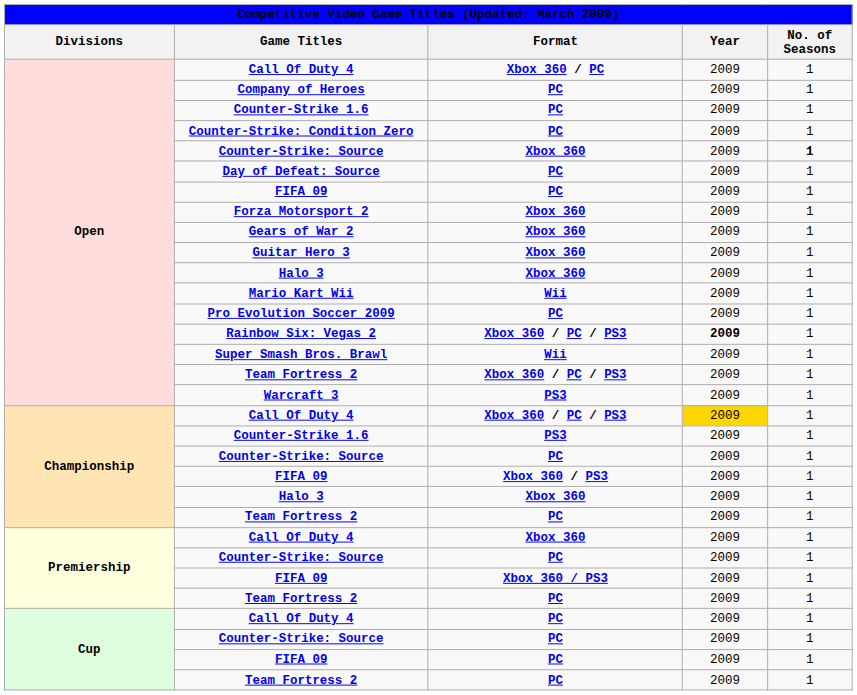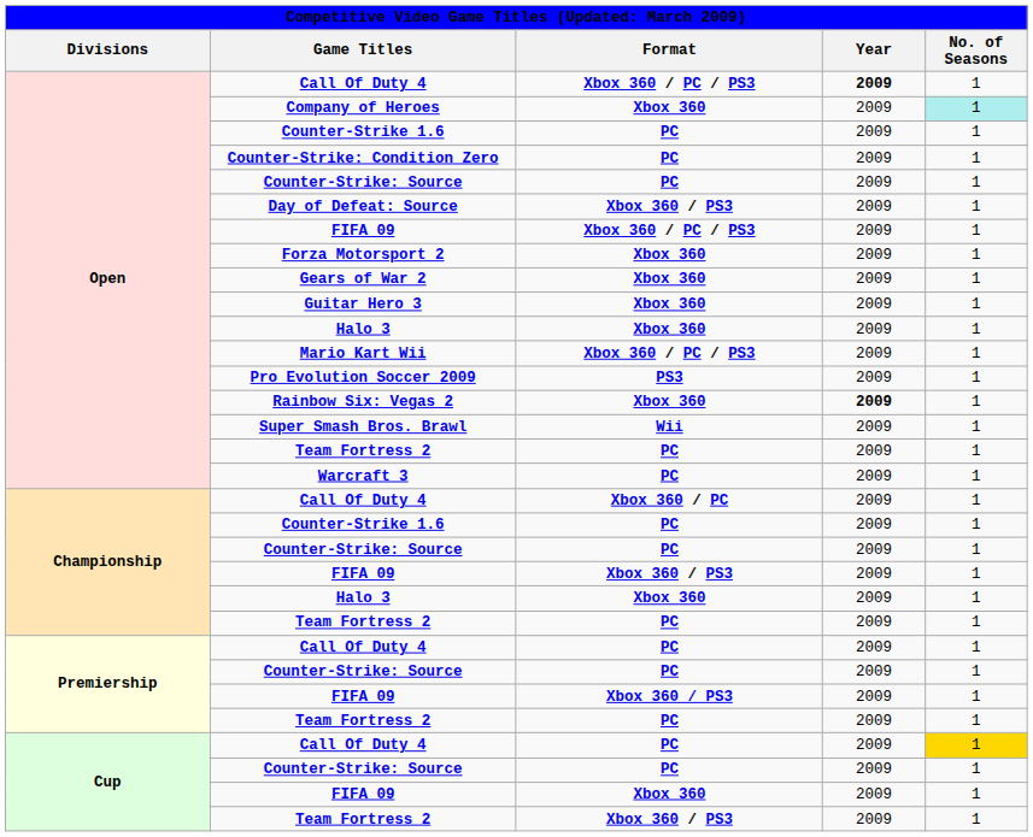 <table class="wikitable" style="width:100%; text-align:left">
 <tr>
 <th style=background:blue colspan=7><span>Competitive Video Game Titles (Updated: March 2009)</span></th>
 </tr>
 <tr>
 <th style="width:20%">Divisions</th>
 <th style="width:30%">Game Titles</th>
 <th style="width:30%">Format</th>
 <th style="width:10%">Year</th>
 <th style="width:10%">No. of Seasons</th>
 </tr>
 <tr>
 <th style="background:#fdd;" rowspan="17">Open</th>
 <td align=center><strong><a href='#'>Call Of Duty 4</a></strong></td>
-<td align=center><strong><a href='#'>Xbox 360</a> / <a href='#'>PC</a></strong></td>
-<td align=center>2009</td>
+<td align=center><strong><a href='#'>Xbox 360</a> / <a href='#'>PC</a> / <a href='#'>PS3</a></strong></td>
+<td align=center><strong>2009</strong></td>
 <td align=center>1</td>
 </tr>
 <tr>
 <td align=center><strong><a href='#'>Company of Heroes</a></strong></td>
-<td align=center><strong><a href='#'>PC</a></strong></td>
+<td align=center><strong><a href='#'>Xbox 360</a></strong></td>
 <td align=center>2009</td>
-<td align=center>1</td>
+<td align=center style="background: paleturquoise;">1</td>
 </tr>
 <tr>
 <td align=center><strong><a href='#'>Counter-Strike 1.6</a></strong></td>
 <td align=center><strong><a href='#'>PC</a></strong></td>
 <td align=center>2009</td>
 <td align=center>1</td>
 </tr>
 <tr>
 <td align=center><strong><a href='#'>Counter-Strike: Condition Zero</a></strong></td>
 <td align=center><strong><a href='#'>PC</a></strong></td>
 <td align=center>2009</td>
 <td align=center>1</td>
 </tr>
 <tr>
 <td align=center><strong><a href='#'>Counter-Strike: Source</a></strong></td>
-<td align=center><strong><a href='#'>Xbox 360</a></strong></td>
-<td align=center>2009</td>
-<td align=center><strong>1</strong></td>
-</tr>
-<tr>
-<td align=center><strong><a href='#'>Day of Defeat: Source</a></strong></td>
 <td align=center><strong><a href='#'>PC</a></strong></td>
 <td align=center>2009</td>
 <td align=center>1</td>
 </tr>
 <tr>
+<td align=center><strong><a href='#'>Day of Defeat: Source</a></strong></td>
+<td align=center><strong><a href='#'>Xbox 360</a> / <a href='#'>PS3</a></strong></td>
+<td align=center>2009</td>
+<td align=center>1</td>
+</tr>
+<tr>
 <td align=center><strong><a href='#'>FIFA 09</a></strong></td>
-<td align=center><strong><a href='#'>PC</a></strong></td>
+<td align=center><strong><a href='#'>Xbox 360</a> / <a href='#'>PC</a> / <a href='#'>PS3</a></strong></td>
 <td align=center>2009</td>
 <td align=center>1</td>
 </tr>
 <tr>
 <td align=center><strong><a href='#'>Forza Motorsport 2</a></strong></td>
 <td align=center><strong><a href='#'>Xbox 360</a></strong></td>
 <td align=center>2009</td>
 <td align=center>1</td>
 </tr>
 <tr>
 <td align=center><strong><a href='#'>Gears of War 2</a></strong></td>
 <td align=center><strong><a href='#'>Xbox 360</a></strong></td>
 <td align=center>2009</td>
 <td align=center>1</td>
 </tr>
 <tr>
 <td align=center><strong><a href='#'>Guitar Hero 3</a></strong></td>
 <td align=center><strong><a href='#'>Xbox 360</a></strong></td>
 <td align=center>2009</td>
 <td align=center>1</td>
 </tr>
 <tr>
 <td align=center><strong><a href='#'>Halo 3</a></strong></td>
 <td align=center><strong><a href='#'>Xbox 360</a></strong></td>
 <td align=center>2009</td>
 <td align=center>1</td>
 </tr>
 <tr>
 <td align=center><strong><a href='#'>Mario Kart Wii</a></strong></td>
-<td align=center><strong><a href='#'>Wii</a></strong></td>
+<td align=center><strong><a href='#'>Xbox 360</a> / <a href='#'>PC</a> / <a href='#'>PS3</a></strong></td>
 <td align=center>2009</td>
 <td align=center>1</td>
 </tr>
 <tr>
 <td align=center><strong><a href='#'>Pro Evolution Soccer 2009</a></strong></td>
-<td align=center><strong><a href='#'>PC</a></strong></td>
+<td align=center><strong><a href='#'>PS3</a></strong></td>
 <td align=center>2009</td>
 <td align=center>1</td>
 </tr>
 <tr>
 <td align=center><strong><a href='#'>Rainbow Six: Vegas 2</a></strong></td>
-<td align=center><strong><a href='#'>Xbox 360</a> / <a href='#'>PC</a> / <a href='#'>PS3</a></strong></td>
+<td align=center><strong><a href='#'>Xbox 360</a></strong></td>
 <td align=center><strong>2009</strong></td>
 <td align=center>1</td>
 </tr>
 <tr>
 <td align=center><strong><a href='#'>Super Smash Bros. Brawl</a></strong></td>
 <td align=center><strong><a href='#'>Wii</a></strong></td>
 <td align=center>2009</td>
 <td align=center>1</td>
 </tr>
 <tr>
 <td align=center><strong><a href='#'>Team Fortress 2</a></strong></td>
-<td align=center><strong><a href='#'>Xbox 360</a> / <a href='#'>PC</a> / <a href='#'>PS3</a></strong></td>
+<td align=center><strong><a href='#'>PC</a></strong></td>
 <td align=center>2009</td>
 <td align=center>1</td>
 </tr>
 <tr>
 <td align=center><strong><a href='#'>Warcraft 3</a></strong></td>
-<td align=center><strong><a href='#'>PS3</a></strong></td>
+<td align=center><strong><a href='#'>PC</a></strong></td>
 <td align=center>2009</td>
 <td align=center>1</td>
 </tr>
 <tr>
 <th style="background:#ffe5b4;" rowspan="6">Championship</th>
 <td align=center><strong><a href='#'>Call Of Duty 4</a></strong></td>
-<td align=center><strong><a href='#'>Xbox 360</a> / <a href='#'>PC</a> / <a href='#'>PS3</a></strong></td>
-<td align=center style="background: gold;">2009</td>
+<td align=center><strong><a href='#'>Xbox 360</a> / <a href='#'>PC</a></strong></td>
+<td align=center>2009</td>
 <td align=center>1</td>
 </tr>
 <tr>
 <td align=center><strong><a href='#'>Counter-Strike 1.6</a></strong></td>
-<td align=center><strong><a href='#'>PS3</a></strong></td>
+<td align=center><strong><a href='#'>PC</a></strong></td>
 <td align=center>2009</td>
 <td align=center>1</td>
 </tr>
 <tr>
 <td align=center><strong><a href='#'>Counter-Strike: Source</a></strong></td>
 <td align=center><strong><a href='#'>PC</a></strong></td>
 <td align=center>2009</td>
 <td align=center>1</td>
 </tr>
 <tr>
 <td align=center><strong><a href='#'>FIFA 09</a></strong></td>
 <td align=center><strong><a href='#'>Xbox 360</a> / <a href='#'>PS3</a></strong></td>
 <td align=center>2009</td>
 <td align=center>1</td>
 </tr>
 <tr>
 <td align=center><strong><a href='#'>Halo 3</a></strong></td>
 <td align=center><strong><a href='#'>Xbox 360</a></strong></td>
 <td align=center>2009</td>
 <td align=center>1</td>
 </tr>
 <tr>
 <td align=center><strong><a href='#'>Team Fortress 2</a></strong></td>
 <td align=center><strong><a href='#'>PC</a></strong></td>
 <td align=center>2009</td>
 <td align=center>1</td>
 </tr>
 <tr>
 <th style="background:#ffd;" rowspan="4">Premiership</th>
 <td align=center><strong><a href='#'>Call Of Duty 4</a></strong></td>
-<td align=center><strong><a href='#'>Xbox 360</a></strong></td>
+<td align=center><strong><a href='#'>PC</a></strong></td>
 <td align=center>2009</td>
 <td align=center>1</td>
 </tr>
 <tr>
 <td align=center><strong><a href='#'>Counter-Strike: Source</a></strong></td>
 <td align=center><strong><a href='#'>PC</a></strong></td>
 <td align=center>2009</td>
 <td align=center>1</td>
 </tr>
 <tr>
 <td align=center><strong><a href='#'>FIFA 09</a></strong></td>
 <td align=center><strong><a href='#'>Xbox 360 / PS3</a></strong></td>
 <td align=center>2009</td>
 <td align=center>1</td>
 </tr>
 <tr>
 <td align=center><strong><a href='#'>Team Fortress 2</a></strong></td>
 <td align=center><strong><a href='#'>PC</a></strong></td>
 <td align=center>2009</td>
 <td align=center>1</td>
 </tr>
 <tr>
 <th style="background:#dfd;" rowspan="4">Cup</th>
 <td align=center><strong><a href='#'>Call Of Duty 4</a></strong></td>
 <td align=center><strong><a href='#'>PC</a></strong></td>
 <td align=center>2009</td>
-<td align=center>1</td>
+<td align=center style="background: gold;">1</td>
 </tr>
 <tr>
 <td align=center><strong><a href='#'>Counter-Strike: Source</a></strong></td>
 <td align=center><strong><a href='#'>PC</a></strong></td>
 <td align=center>2009</td>
 <td align=center>1</td>
 </tr>
 <tr>
 <td align=center><strong><a href='#'>FIFA 09</a></strong></td>
-<td align=center><strong><a href='#'>PC</a></strong></td>
+<td align=center><strong><a href='#'>Xbox 360</a></strong></td>
 <td align=center>2009</td>
 <td align=center>1</td>
 </tr>
 <tr>
 <td align=center><strong><a href='#'>Team Fortress 2</a></strong></td>
-<td align=center><strong><a href='#'>PC</a></strong></td>
+<td align=center><strong><a href='#'>Xbox 360</a> / <a href='#'>PS3</a></strong></td>
 <td align=center>2009</td>
 <td align=center>1</td>
 </tr>
 </table>
